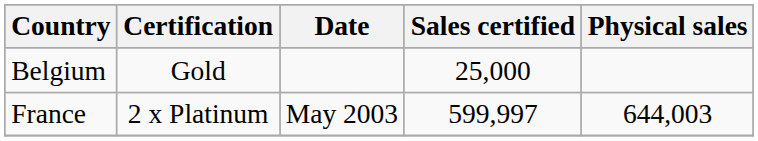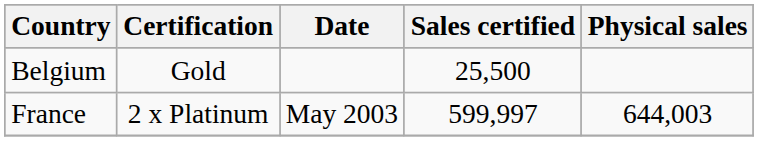 <table class="wikitable sortable">
 <tr>
 <th bgcolor="#ebf5ff">Country</th>
 <th bgcolor="#ebf5ff">Certification</th>
 <th bgcolor="#ebf5ff">Date</th>
 <th bgcolor="#ebf5ff">Sales certified</th>
 <th bgcolor="#ebf5ff">Physical sales</th>
 </tr>
 <tr>
 <td>Belgium</td>
 <td align="center">Gold</td>
 <td align="center"></td>
-<td align="center">25,000</td>
+<td align="center">25,500</td>
 <td align="center"></td>
 </tr>
 <tr>
 <td>France</td>
 <td align="center">2 x Platinum</td>
 <td align="center">May 2003</td>
 <td align="center">599,997</td>
 <td align="center">644,003</td>
 </tr>
 <tr>
 </tr>
 </table>
